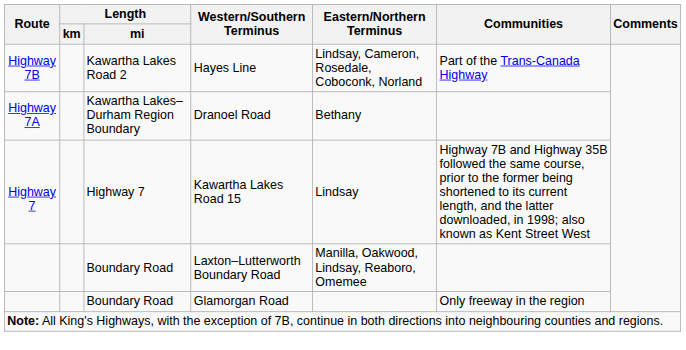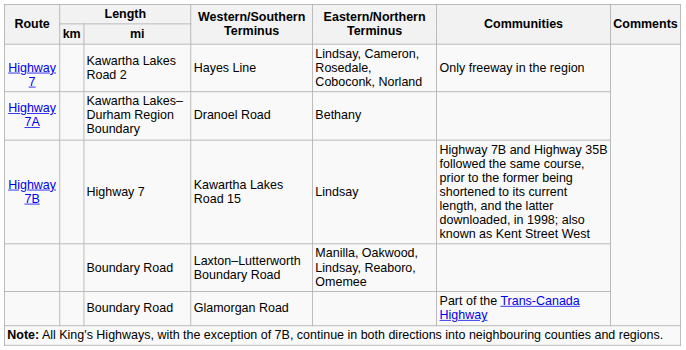 <table class="wikitable sortable">
 <tr>
 <th rowspan=2>Route</th>
 <th colspan=2>Length</th>
 <th rowspan=2 class="unsortable">Western/Southern Terminus</th>
 <th rowspan=2 class="unsortable">Eastern/Northern Terminus</th>
 <th rowspan=2 class="unsortable">Communities</th>
 <th rowspan=2 class="unsortable">Comments</th>
 </tr>
 <tr>
 <th>km</th>
 <th>mi</th>
 </tr>
 <tr>
-<td align="center"> <a href='#'>Highway 7B</a></td>
+<td align="center"> <br><a href='#'>Highway 7</a></td>
 <td></td>
 <td>Kawartha Lakes Road 2</td>
 <td>Hayes Line</td>
 <td>Lindsay, Cameron, Rosedale, Coboconk, Norland</td>
-<td>Part of the <a href='#'>Trans-Canada Highway</a></td>
+<td>Only freeway in the region</td>
 </tr>
 <tr>
 <td align="center"> <a href='#'>Highway 7A</a></td>
 <td></td>
 <td>Kawartha Lakes–Durham Region Boundary</td>
 <td>Dranoel Road</td>
 <td>Bethany</td>
 <td></td>
 </tr>
 <tr>
-<td align="center"> <br><a href='#'>Highway 7</a></td>
+<td align="center"> <a href='#'>Highway 7B</a></td>
 <td></td>
 <td>Highway 7</td>
 <td>Kawartha Lakes Road 15</td>
 <td>Lindsay</td>
 <td>Highway 7B and Highway 35B followed the same course, prior to the former being shortened to its current length, and the latter downloaded, in 1998; also known as Kent Street West</td>
 </tr>
 <tr>
 <td align="center"></td>
 <td></td>
 <td>Boundary Road</td>
 <td>Laxton–Lutterworth Boundary Road</td>
 <td>Manilla, Oakwood, Lindsay, Reaboro, Omemee</td>
 <td></td>
 </tr>
 <tr>
 <td align="center"></td>
 <td></td>
 <td>Boundary Road</td>
 <td>Glamorgan Road</td>
 <td></td>
-<td>Only freeway in the region</td>
+<td>Part of the <a href='#'>Trans-Canada Highway</a></td>
 </tr>
 <tr class="sortbottom">
 <td colspan=7><strong>Note:</strong> All King's Highways, with the exception of 7B, continue in both directions into neighbouring counties and regions.</td>
 </tr>
 </table>
